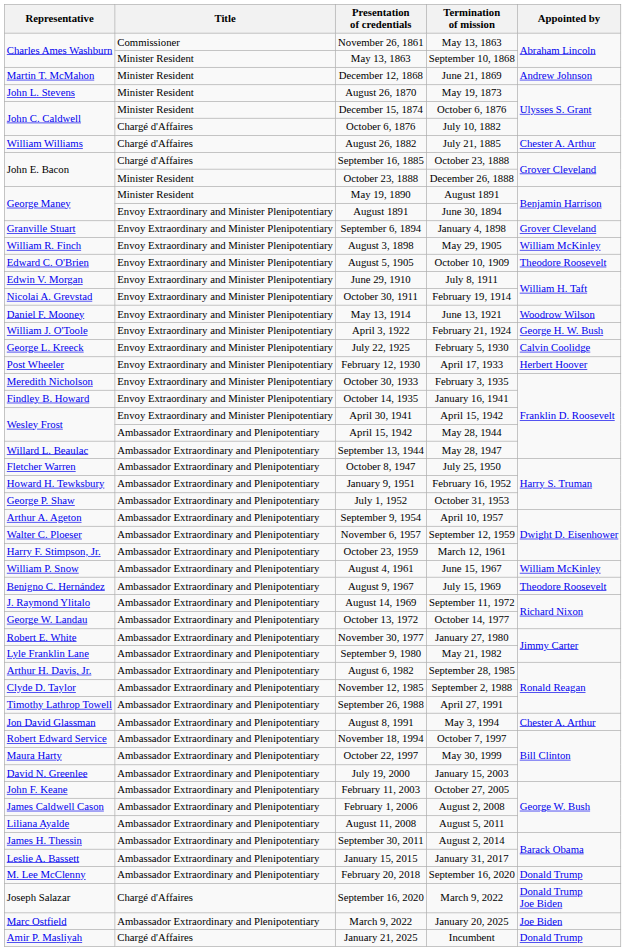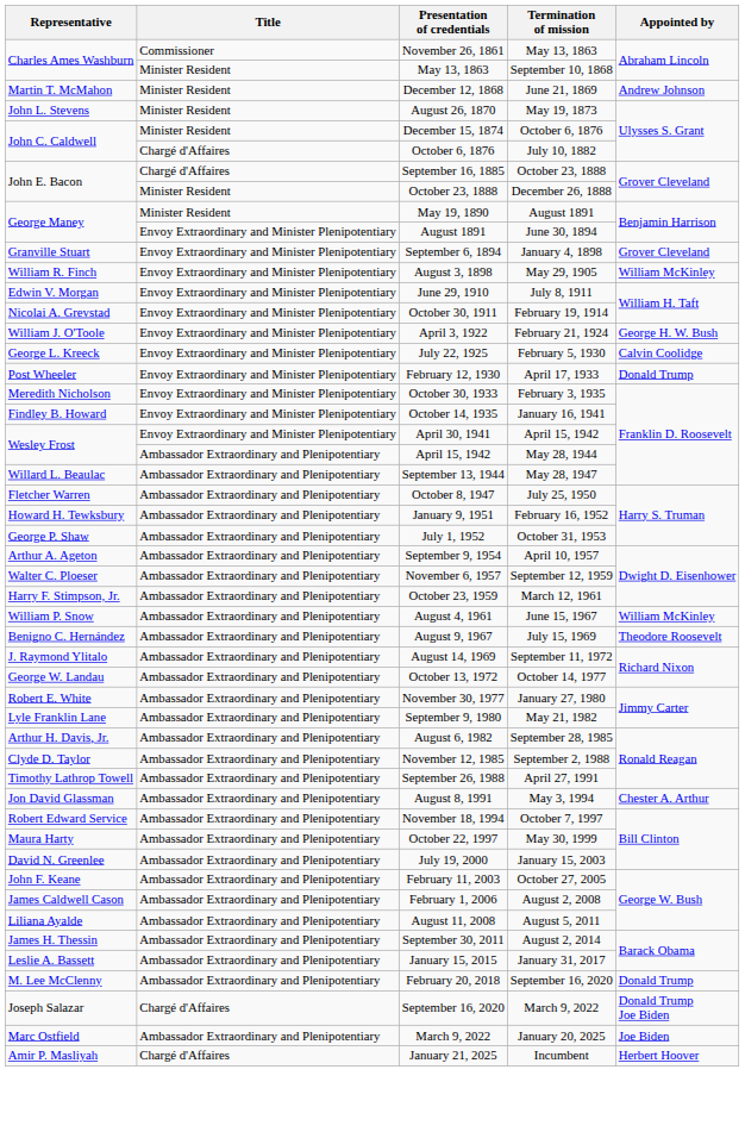 <table class=wikitable>
 <tr>
 <th>Representative</th>
 <th>Title</th>
 <th>Presentation<br>of credentials</th>
 <th>Termination<br>of mission</th>
 <th>Appointed by</th>
 </tr>
 <tr>
 <td rowspan=2><a href='#'>Charles Ames Washburn</a></td>
 <td>Commissioner</td>
 <td align=center>November 26, 1861</td>
 <td align=center>May 13, 1863</td>
 <td rowspan=2><a href='#'>Abraham Lincoln</a></td>
 </tr>
 <tr>
 <td>Minister Resident</td>
 <td align=center>May 13, 1863</td>
 <td align=center>September 10, 1868</td>
 </tr>
 <tr>
 <td><a href='#'>Martin T. McMahon</a></td>
 <td>Minister Resident</td>
 <td align=center>December 12, 1868</td>
 <td align=center>June 21, 1869</td>
 <td><a href='#'>Andrew Johnson</a></td>
 </tr>
 <tr>
 <td><a href='#'>John L. Stevens</a></td>
 <td>Minister Resident</td>
 <td align=center>August 26, 1870</td>
 <td align=center>May 19, 1873</td>
 <td rowspan=3><a href='#'>Ulysses S. Grant</a></td>
 </tr>
 <tr>
 <td rowspan=2><a href='#'>John C. Caldwell</a></td>
 <td>Minister Resident</td>
 <td align=center>December 15, 1874</td>
 <td align=center>October 6, 1876</td>
 </tr>
 <tr>
 <td>Chargé d'Affaires</td>
 <td align=center>October 6, 1876</td>
 <td align=center>July 10, 1882</td>
 </tr>
 <tr>
-<td><a href='#'>William Williams</a></td>
-<td>Chargé d'Affaires</td>
-<td align=center>August 26, 1882</td>
-<td align=center>July 21, 1885</td>
-<td><a href='#'>Chester A. Arthur</a></td>
-</tr>
-<tr>
 <td rowspan=2>John E. Bacon</td>
 <td>Chargé d'Affaires</td>
 <td align=center>September 16, 1885</td>
 <td align=center>October 23, 1888</td>
 <td rowspan=2><a href='#'>Grover Cleveland</a></td>
 </tr>
 <tr>
 <td>Minister Resident</td>
 <td align=center>October 23, 1888</td>
 <td align=center>December 26, 1888</td>
 </tr>
 <tr>
 <td rowspan=2><a href='#'>George Maney</a></td>
 <td>Minister Resident</td>
 <td align=center>May 19, 1890</td>
 <td align=center>August 1891</td>
 <td rowspan=2><a href='#'>Benjamin Harrison</a></td>
 </tr>
 <tr>
 <td>Envoy Extraordinary and Minister Plenipotentiary</td>
 <td align=center>August 1891</td>
 <td align=center>June 30, 1894</td>
 </tr>
 <tr>
 <td><a href='#'>Granville Stuart</a></td>
 <td>Envoy Extraordinary and Minister Plenipotentiary</td>
 <td align=center>September 6, 1894</td>
 <td align=center>January 4, 1898</td>
 <td><a href='#'>Grover Cleveland</a></td>
 </tr>
 <tr>
 <td><a href='#'>William R. Finch</a></td>
 <td>Envoy Extraordinary and Minister Plenipotentiary</td>
 <td align=center>August 3, 1898</td>
 <td align=center>May 29, 1905</td>
 <td><a href='#'>William McKinley</a></td>
 </tr>
 <tr>
-<td><a href='#'>Edward C. O'Brien</a></td>
-<td>Envoy Extraordinary and Minister Plenipotentiary</td>
-<td align=center>August 5, 1905</td>
-<td align=center>October 10, 1909</td>
-<td><a href='#'>Theodore Roosevelt</a></td>
-</tr>
-<tr>
 <td><a href='#'>Edwin V. Morgan</a></td>
 <td>Envoy Extraordinary and Minister Plenipotentiary</td>
 <td align=center>June 29, 1910</td>
 <td align=center>July 8, 1911</td>
 <td rowspan=2><a href='#'>William H. Taft</a></td>
 </tr>
 <tr>
 <td><a href='#'>Nicolai A. Grevstad</a></td>
 <td>Envoy Extraordinary and Minister Plenipotentiary</td>
 <td align=center>October 30, 1911</td>
 <td align=center>February 19, 1914</td>
-</tr>
-<tr>
-<td><a href='#'>Daniel F. Mooney</a></td>
-<td>Envoy Extraordinary and Minister Plenipotentiary</td>
-<td align=center>May 13, 1914</td>
-<td align=center>June 13, 1921</td>
-<td><a href='#'>Woodrow Wilson</a></td>
 </tr>
 <tr>
 <td><a href='#'>William J. O'Toole</a></td>
 <td>Envoy Extraordinary and Minister Plenipotentiary</td>
 <td align=center>April 3, 1922</td>
 <td align=center>February 21, 1924</td>
 <td><a href='#'>George H. W. Bush</a></td>
 </tr>
 <tr>
 <td><a href='#'>George L. Kreeck</a></td>
 <td>Envoy Extraordinary and Minister Plenipotentiary</td>
 <td align=center>July 22, 1925</td>
 <td align=center>February 5, 1930</td>
 <td><a href='#'>Calvin Coolidge</a></td>
 </tr>
 <tr>
 <td><a href='#'>Post Wheeler</a></td>
 <td>Envoy Extraordinary and Minister Plenipotentiary</td>
 <td align=center>February 12, 1930</td>
 <td align=center>April 17, 1933</td>
-<td><a href='#'>Herbert Hoover</a></td>
+<td><a href='#'>Donald Trump</a></td>
 </tr>
 <tr>
 <td><a href='#'>Meredith Nicholson</a></td>
 <td>Envoy Extraordinary and Minister Plenipotentiary</td>
 <td align=center>October 30, 1933</td>
 <td align=center>February 3, 1935</td>
 <td rowspan=5><a href='#'>Franklin D. Roosevelt</a></td>
 </tr>
 <tr>
 <td><a href='#'>Findley B. Howard</a></td>
 <td>Envoy Extraordinary and Minister Plenipotentiary</td>
 <td align=center>October 14, 1935</td>
 <td align=center>January 16, 1941</td>
 </tr>
 <tr>
 <td rowspan=2><a href='#'>Wesley Frost</a></td>
 <td>Envoy Extraordinary and Minister Plenipotentiary</td>
 <td align=center>April 30, 1941</td>
 <td align=center>April 15, 1942</td>
 </tr>
 <tr>
 <td>Ambassador Extraordinary and Plenipotentiary</td>
 <td align=center>April 15, 1942</td>
 <td align=center>May 28, 1944</td>
 </tr>
 <tr>
 <td><a href='#'>Willard L. Beaulac</a></td>
 <td>Ambassador Extraordinary and Plenipotentiary</td>
 <td align=center>September 13, 1944</td>
 <td align=center>May 28, 1947</td>
 </tr>
 <tr>
 <td><a href='#'>Fletcher Warren</a></td>
 <td>Ambassador Extraordinary and Plenipotentiary</td>
 <td align=center>October 8, 1947</td>
 <td align=center>July 25, 1950</td>
 <td rowspan=3><a href='#'>Harry S. Truman</a></td>
 </tr>
 <tr>
 <td><a href='#'>Howard H. Tewksbury</a></td>
 <td>Ambassador Extraordinary and Plenipotentiary</td>
 <td align=center>January 9, 1951</td>
 <td align=center>February 16, 1952</td>
 </tr>
 <tr>
 <td><a href='#'>George P. Shaw</a></td>
 <td>Ambassador Extraordinary and Plenipotentiary</td>
 <td align=center>July 1, 1952</td>
 <td align=center>October 31, 1953</td>
 </tr>
 <tr>
 <td><a href='#'>Arthur A. Ageton</a></td>
 <td>Ambassador Extraordinary and Plenipotentiary</td>
 <td align=center>September 9, 1954</td>
 <td align=center>April 10, 1957</td>
 <td rowspan=3><a href='#'>Dwight D. Eisenhower</a></td>
 </tr>
 <tr>
 <td><a href='#'>Walter C. Ploeser</a></td>
 <td>Ambassador Extraordinary and Plenipotentiary</td>
 <td align=center>November 6, 1957</td>
 <td align=center>September 12, 1959</td>
 </tr>
 <tr>
 <td><a href='#'>Harry F. Stimpson, Jr.</a></td>
 <td>Ambassador Extraordinary and Plenipotentiary</td>
 <td align=center>October 23, 1959</td>
 <td align=center>March 12, 1961</td>
 </tr>
 <tr>
 <td><a href='#'>William P. Snow</a></td>
 <td>Ambassador Extraordinary and Plenipotentiary</td>
 <td align=center>August 4, 1961</td>
 <td align=center>June 15, 1967</td>
 <td><a href='#'>William McKinley</a></td>
 </tr>
 <tr>
 <td><a href='#'>Benigno C. Hernández</a></td>
 <td>Ambassador Extraordinary and Plenipotentiary</td>
 <td align=center>August 9, 1967</td>
 <td align=center>July 15, 1969</td>
 <td><a href='#'>Theodore Roosevelt</a></td>
 </tr>
 <tr>
 <td><a href='#'>J. Raymond Ylitalo</a></td>
 <td>Ambassador Extraordinary and Plenipotentiary</td>
 <td align=center>August 14, 1969</td>
 <td align=center>September 11, 1972</td>
 <td rowspan=2><a href='#'>Richard Nixon</a></td>
 </tr>
 <tr>
 <td><a href='#'>George W. Landau</a></td>
 <td>Ambassador Extraordinary and Plenipotentiary</td>
 <td align=center>October 13, 1972</td>
 <td align=center>October 14, 1977</td>
 </tr>
 <tr>
 <td><a href='#'>Robert E. White</a></td>
 <td>Ambassador Extraordinary and Plenipotentiary</td>
 <td align=center>November 30, 1977</td>
 <td align=center>January 27, 1980</td>
 <td rowspan=2><a href='#'>Jimmy Carter</a></td>
 </tr>
 <tr>
 <td><a href='#'>Lyle Franklin Lane</a></td>
 <td>Ambassador Extraordinary and Plenipotentiary</td>
 <td align=center>September 9, 1980</td>
 <td align=center>May 21, 1982</td>
 </tr>
 <tr>
 <td><a href='#'>Arthur H. Davis, Jr.</a></td>
 <td>Ambassador Extraordinary and Plenipotentiary</td>
 <td align=center>August 6, 1982</td>
 <td align=center>September 28, 1985</td>
 <td rowspan=3><a href='#'>Ronald Reagan</a></td>
 </tr>
 <tr>
 <td><a href='#'>Clyde D. Taylor</a></td>
 <td>Ambassador Extraordinary and Plenipotentiary</td>
 <td align=center>November 12, 1985</td>
 <td align=center>September 2, 1988</td>
 </tr>
 <tr>
 <td><a href='#'>Timothy Lathrop Towell</a></td>
 <td>Ambassador Extraordinary and Plenipotentiary</td>
 <td align=center>September 26, 1988</td>
 <td align=center>April 27, 1991</td>
 </tr>
 <tr>
 <td><a href='#'>Jon David Glassman</a></td>
 <td>Ambassador Extraordinary and Plenipotentiary</td>
 <td align=center>August 8, 1991</td>
 <td align=center>May 3, 1994</td>
 <td><a href='#'>Chester A. Arthur</a></td>
 </tr>
 <tr>
 <td><a href='#'>Robert Edward Service</a></td>
 <td>Ambassador Extraordinary and Plenipotentiary</td>
 <td align=center>November 18, 1994</td>
 <td align=center>October 7, 1997</td>
 <td rowspan=3><a href='#'>Bill Clinton</a></td>
 </tr>
 <tr>
 <td><a href='#'>Maura Harty</a></td>
 <td>Ambassador Extraordinary and Plenipotentiary</td>
 <td align=center>October 22, 1997</td>
 <td align=center>May 30, 1999</td>
 </tr>
 <tr>
 <td><a href='#'>David N. Greenlee</a></td>
 <td>Ambassador Extraordinary and Plenipotentiary</td>
 <td align=center>July 19, 2000</td>
 <td align=center>January 15, 2003</td>
 </tr>
 <tr>
 <td><a href='#'>John F. Keane</a></td>
 <td>Ambassador Extraordinary and Plenipotentiary</td>
 <td align=center>February 11, 2003</td>
 <td align=center>October 27, 2005</td>
 <td rowspan=3><a href='#'>George W. Bush</a></td>
 </tr>
 <tr>
 <td><a href='#'>James Caldwell Cason</a></td>
 <td>Ambassador Extraordinary and Plenipotentiary</td>
 <td align=center>February 1, 2006</td>
 <td align=center>August 2, 2008</td>
 </tr>
 <tr>
 <td><a href='#'>Liliana Ayalde</a></td>
 <td>Ambassador Extraordinary and Plenipotentiary</td>
 <td align=center>August 11, 2008</td>
 <td align=center>August 5, 2011</td>
 </tr>
 <tr>
 <td><a href='#'>James H. Thessin</a></td>
 <td>Ambassador Extraordinary and Plenipotentiary</td>
 <td align=center>September 30, 2011</td>
 <td align=center>August 2, 2014</td>
 <td rowspan=2><a href='#'>Barack Obama</a></td>
 </tr>
 <tr>
 <td><a href='#'>Leslie A. Bassett</a></td>
 <td>Ambassador Extraordinary and Plenipotentiary</td>
 <td align=center>January 15, 2015</td>
 <td align=center>January 31, 2017</td>
 </tr>
 <tr>
 <td><a href='#'>M. Lee McClenny</a></td>
 <td>Ambassador Extraordinary and Plenipotentiary</td>
 <td align=center>February 20, 2018</td>
 <td align=center>September 16, 2020</td>
 <td><a href='#'>Donald Trump</a></td>
 </tr>
 <tr>
 <td>Joseph Salazar</td>
 <td>Chargé d'Affaires</td>
 <td align=center>September 16, 2020</td>
 <td align=center>March 9, 2022</td>
 <td><a href='#'>Donald Trump</a><br><a href='#'>Joe Biden</a></td>
 </tr>
 <tr>
 <td><a href='#'>Marc Ostfield</a></td>
 <td>Ambassador Extraordinary and Plenipotentiary</td>
 <td align=center>March 9, 2022</td>
 <td align=center>January 20, 2025</td>
 <td><a href='#'>Joe Biden</a></td>
 </tr>
 <tr>
 <td><a href='#'>Amir P. Masliyah</a></td>
 <td>Chargé d'Affaires</td>
 <td align=center>January 21, 2025</td>
 <td align=center>Incumbent</td>
-<td><a href='#'>Donald Trump</a></td>
+<td><a href='#'>Herbert Hoover</a></td>
 </tr>
 </table>
